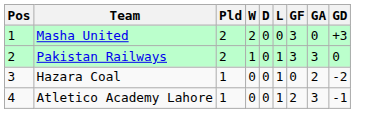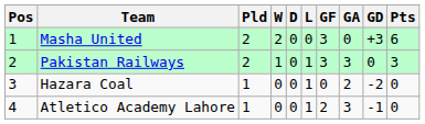 <table class="wikitable">
 <tr>
 <th>Pos</th>
 <th>Team</th>
 <th>Pld</th>
 <th>W</th>
 <th>D</th>
 <th>L</th>
 <th>GF</th>
 <th>GA</th>
 <th>GD</th>
+<th>Pts</th>
 </tr>
 <tr style="background:#bfc">
 <td>1</td>
 <td><a href='#'>Masha United</a></td>
 <td>2</td>
 <td>2</td>
 <td>0</td>
 <td>0</td>
 <td>3</td>
 <td>0</td>
 <td>+3</td>
+<td>6</td>
 </tr>
 <tr style="background:#bfc">
 <td>2</td>
 <td><a href='#'>Pakistan Railways</a></td>
 <td>2</td>
 <td>1</td>
 <td>0</td>
 <td>1</td>
 <td>3</td>
 <td>3</td>
 <td>0</td>
+<td>3</td>
 </tr>
 <tr>
 <td>3</td>
 <td>Hazara Coal</td>
 <td>1</td>
 <td>0</td>
 <td>0</td>
 <td>1</td>
 <td>0</td>
 <td>2</td>
 <td>-2</td>
+<td>0</td>
 </tr>
 <tr>
 <td>4</td>
 <td>Atletico Academy Lahore</td>
 <td>1</td>
 <td>0</td>
 <td>0</td>
 <td>1</td>
 <td>2</td>
 <td>3</td>
 <td>-1</td>
+<td>0</td>
 </tr>
 </table>
